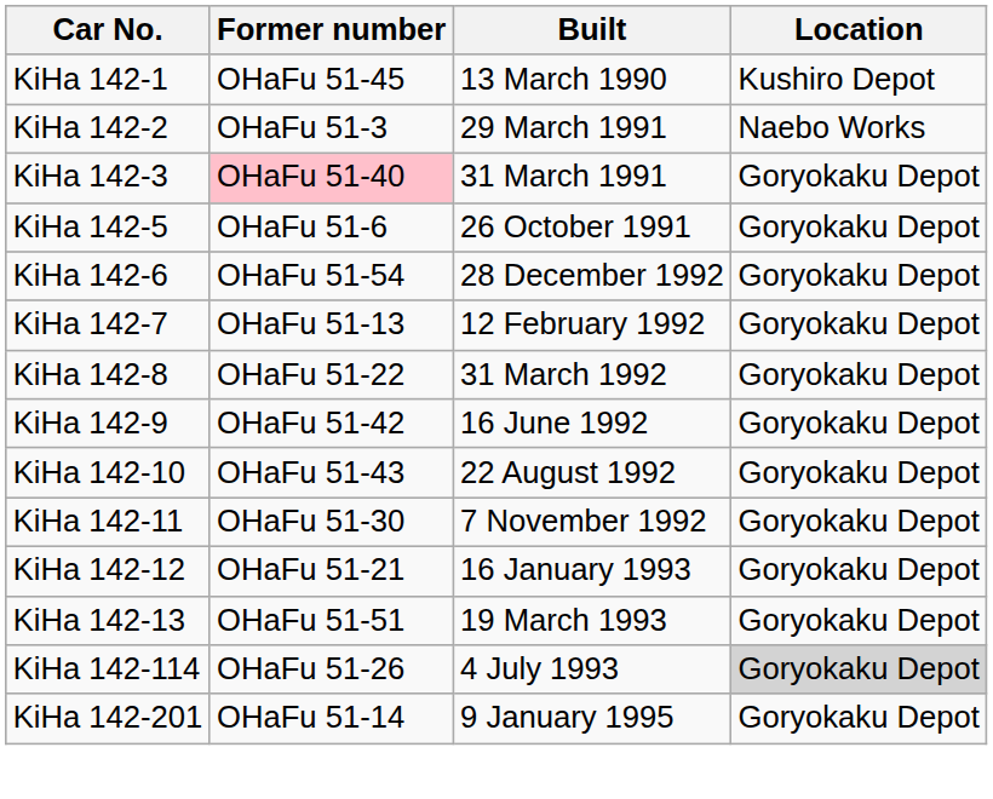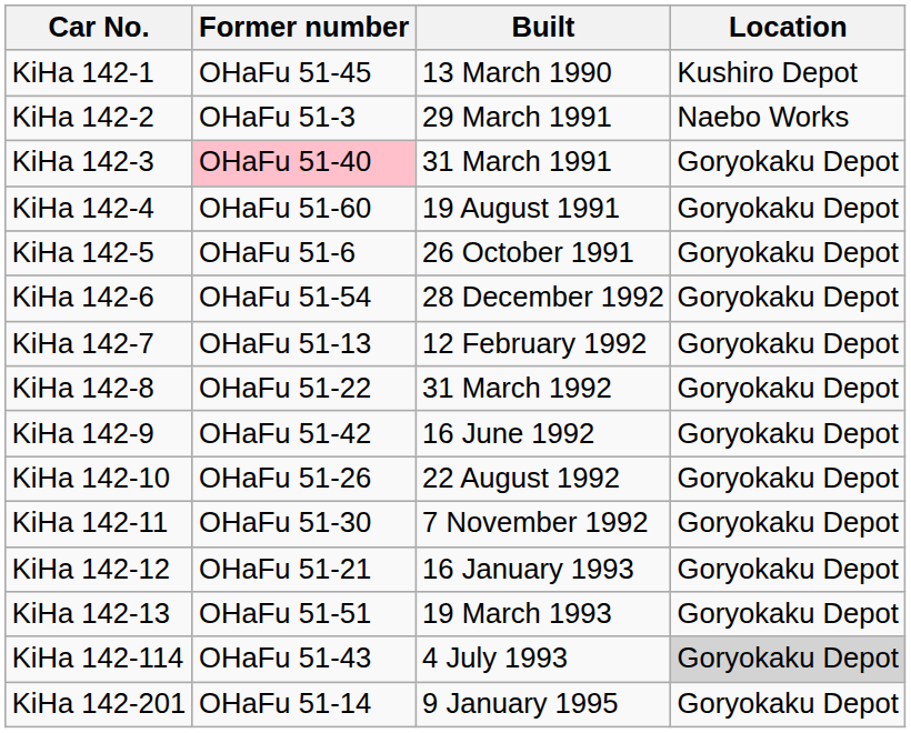 <table class="wikitable">
 <tr>
 <th>Car No.</th>
 <th>Former number</th>
 <th>Built</th>
 <th>Location</th>
 </tr>
 <tr>
 <td>KiHa 142-1</td>
 <td>OHaFu 51-45</td>
 <td>13 March 1990</td>
 <td>Kushiro Depot</td>
 </tr>
 <tr>
 <td>KiHa 142-2</td>
 <td>OHaFu 51-3</td>
 <td>29 March 1991</td>
 <td>Naebo Works</td>
 </tr>
 <tr>
 <td>KiHa 142-3</td>
 <td style="background: pink;">OHaFu 51-40</td>
 <td>31 March 1991</td>
+<td>Goryokaku Depot</td>
+</tr>
+<tr>
+<td>KiHa 142-4</td>
+<td>OHaFu 51-60</td>
+<td>19 August 1991</td>
 <td>Goryokaku Depot</td>
 </tr>
 <tr>
 <td>KiHa 142-5</td>
 <td>OHaFu 51-6</td>
 <td>26 October 1991</td>
 <td>Goryokaku Depot</td>
 </tr>
 <tr>
 <td>KiHa 142-6</td>
 <td>OHaFu 51-54</td>
 <td>28 December 1992</td>
 <td>Goryokaku Depot</td>
 </tr>
 <tr>
 <td>KiHa 142-7</td>
 <td>OHaFu 51-13</td>
 <td>12 February 1992</td>
 <td>Goryokaku Depot</td>
 </tr>
 <tr>
 <td>KiHa 142-8</td>
 <td>OHaFu 51-22</td>
 <td>31 March 1992</td>
 <td>Goryokaku Depot</td>
 </tr>
 <tr>
 <td>KiHa 142-9</td>
 <td>OHaFu 51-42</td>
 <td>16 June 1992</td>
 <td>Goryokaku Depot</td>
 </tr>
 <tr>
 <td>KiHa 142-10</td>
-<td>OHaFu 51-43</td>
+<td>OHaFu 51-26</td>
 <td>22 August 1992</td>
 <td>Goryokaku Depot</td>
 </tr>
 <tr>
 <td>KiHa 142-11</td>
 <td>OHaFu 51-30</td>
 <td>7 November 1992</td>
 <td>Goryokaku Depot</td>
 </tr>
 <tr>
 <td>KiHa 142-12</td>
 <td>OHaFu 51-21</td>
 <td>16 January 1993</td>
 <td>Goryokaku Depot</td>
 </tr>
 <tr>
 <td>KiHa 142-13</td>
 <td>OHaFu 51-51</td>
 <td>19 March 1993</td>
 <td>Goryokaku Depot</td>
 </tr>
 <tr>
 <td>KiHa 142-114</td>
-<td>OHaFu 51-26</td>
+<td>OHaFu 51-43</td>
 <td>4 July 1993</td>
 <td style="background: lightgrey;">Goryokaku Depot</td>
 </tr>
 <tr>
 <td>KiHa 142-201</td>
 <td>OHaFu 51-14</td>
 <td>9 January 1995</td>
 <td>Goryokaku Depot</td>
 </tr>
 </table>
